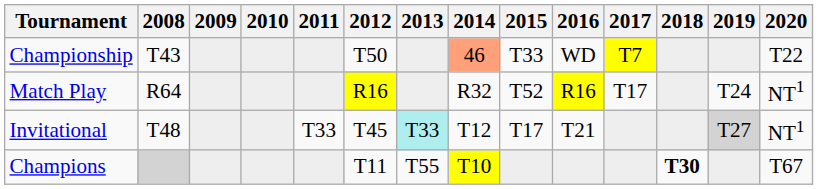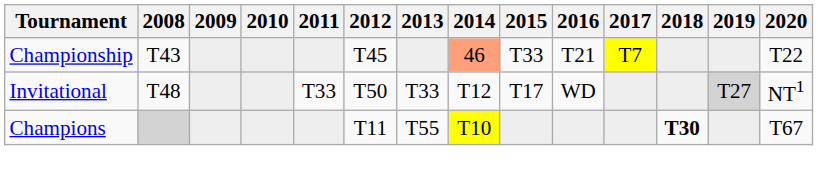 <table class="wikitable" style="text-align:center;">
 <tr>
 <th>Tournament</th>
 <th>2008</th>
 <th>2009</th>
 <th>2010</th>
 <th>2011</th>
 <th>2012</th>
 <th>2013</th>
 <th>2014</th>
 <th>2015</th>
 <th>2016</th>
 <th>2017</th>
 <th>2018</th>
 <th>2019</th>
 <th>2020</th>
 </tr>
 <tr>
 <td align="left"><a href='#'>Championship</a></td>
 <td>T43</td>
 <td style="background:#eeeeee;"></td>
 <td style="background:#eeeeee;"></td>
 <td style="background:#eeeeee;"></td>
-<td>T50</td>
+<td>T45</td>
 <td style="background:#eeeeee;"></td>
 <td style="background: lightsalmon;">46</td>
 <td>T33</td>
-<td>WD</td>
+<td>T21</td>
 <td style="background:yellow;">T7</td>
 <td style="background:#eeeeee;"></td>
 <td style="background:#eeeeee;"></td>
 <td>T22</td>
-</tr>
-<tr>
-<td align="left"><a href='#'>Match Play</a></td>
-<td>R64</td>
-<td style="background:#eeeeee;"></td>
-<td style="background:#eeeeee;"></td>
-<td style="background:#eeeeee;"></td>
-<td style="background:yellow;">R16</td>
-<td style="background:#eeeeee;"></td>
-<td>R32</td>
-<td>T52</td>
-<td style="background:yellow;">R16</td>
-<td>T17</td>
-<td style="background:#eeeeee;"></td>
-<td>T24</td>
-<td>NT<sup>1</sup></td>
 </tr>
 <tr>
 <td align="left"><a href='#'>Invitational</a></td>
 <td>T48</td>
 <td style="background:#eeeeee;"></td>
 <td style="background:#eeeeee;"></td>
 <td>T33</td>
-<td>T45</td>
-<td style="background: paleturquoise;">T33</td>
+<td>T50</td>
+<td>T33</td>
 <td>T12</td>
 <td>T17</td>
-<td>T21</td>
+<td>WD</td>
 <td style="background:#eeeeee;"></td>
 <td style="background:#eeeeee;"></td>
 <td style="background: lightgrey;">T27</td>
 <td>NT<sup>1</sup></td>
 </tr>
 <tr>
 <td align="left"><a href='#'>Champions</a></td>
 <td style="background:#D3D3D3;" colspan=1></td>
 <td style="background:#eeeeee;"></td>
 <td style="background:#eeeeee;"></td>
 <td style="background:#eeeeee;"></td>
 <td>T11</td>
 <td>T55</td>
 <td style="background:yellow;">T10</td>
 <td style="background:#eeeeee;"></td>
 <td style="background:#eeeeee;"></td>
 <td style="background:#eeeeee;"></td>
 <td><strong>T30</strong></td>
 <td style="background:#eeeeee;"></td>
 <td>T67</td>
 </tr>
 </table>
